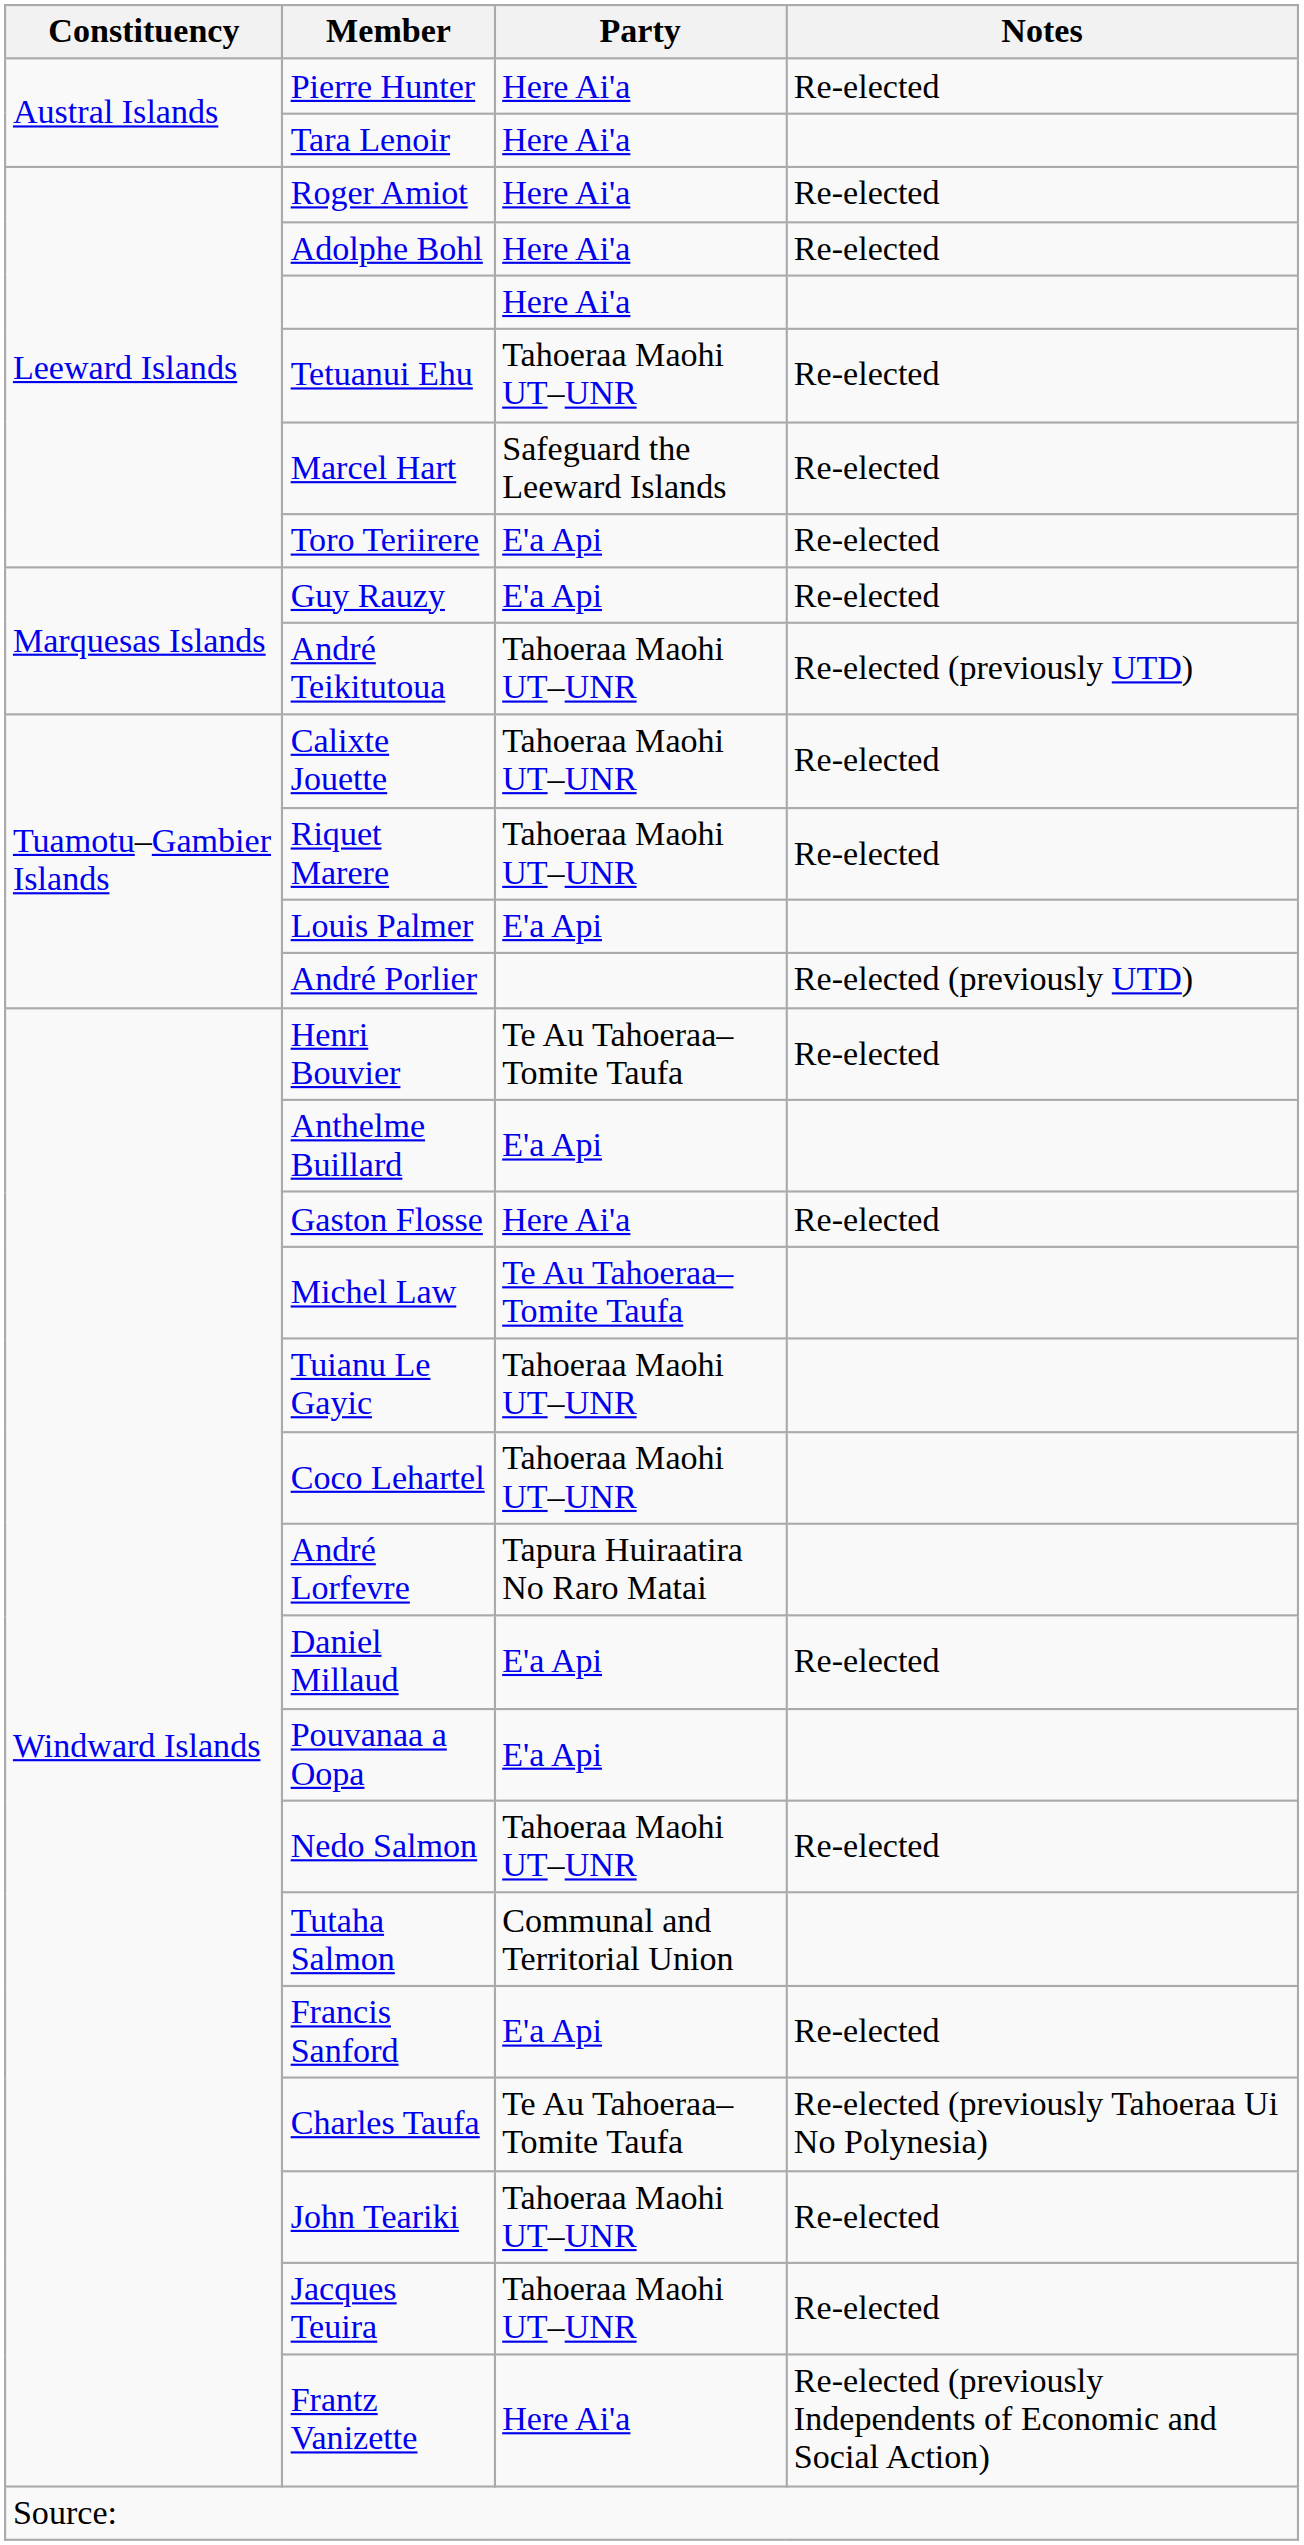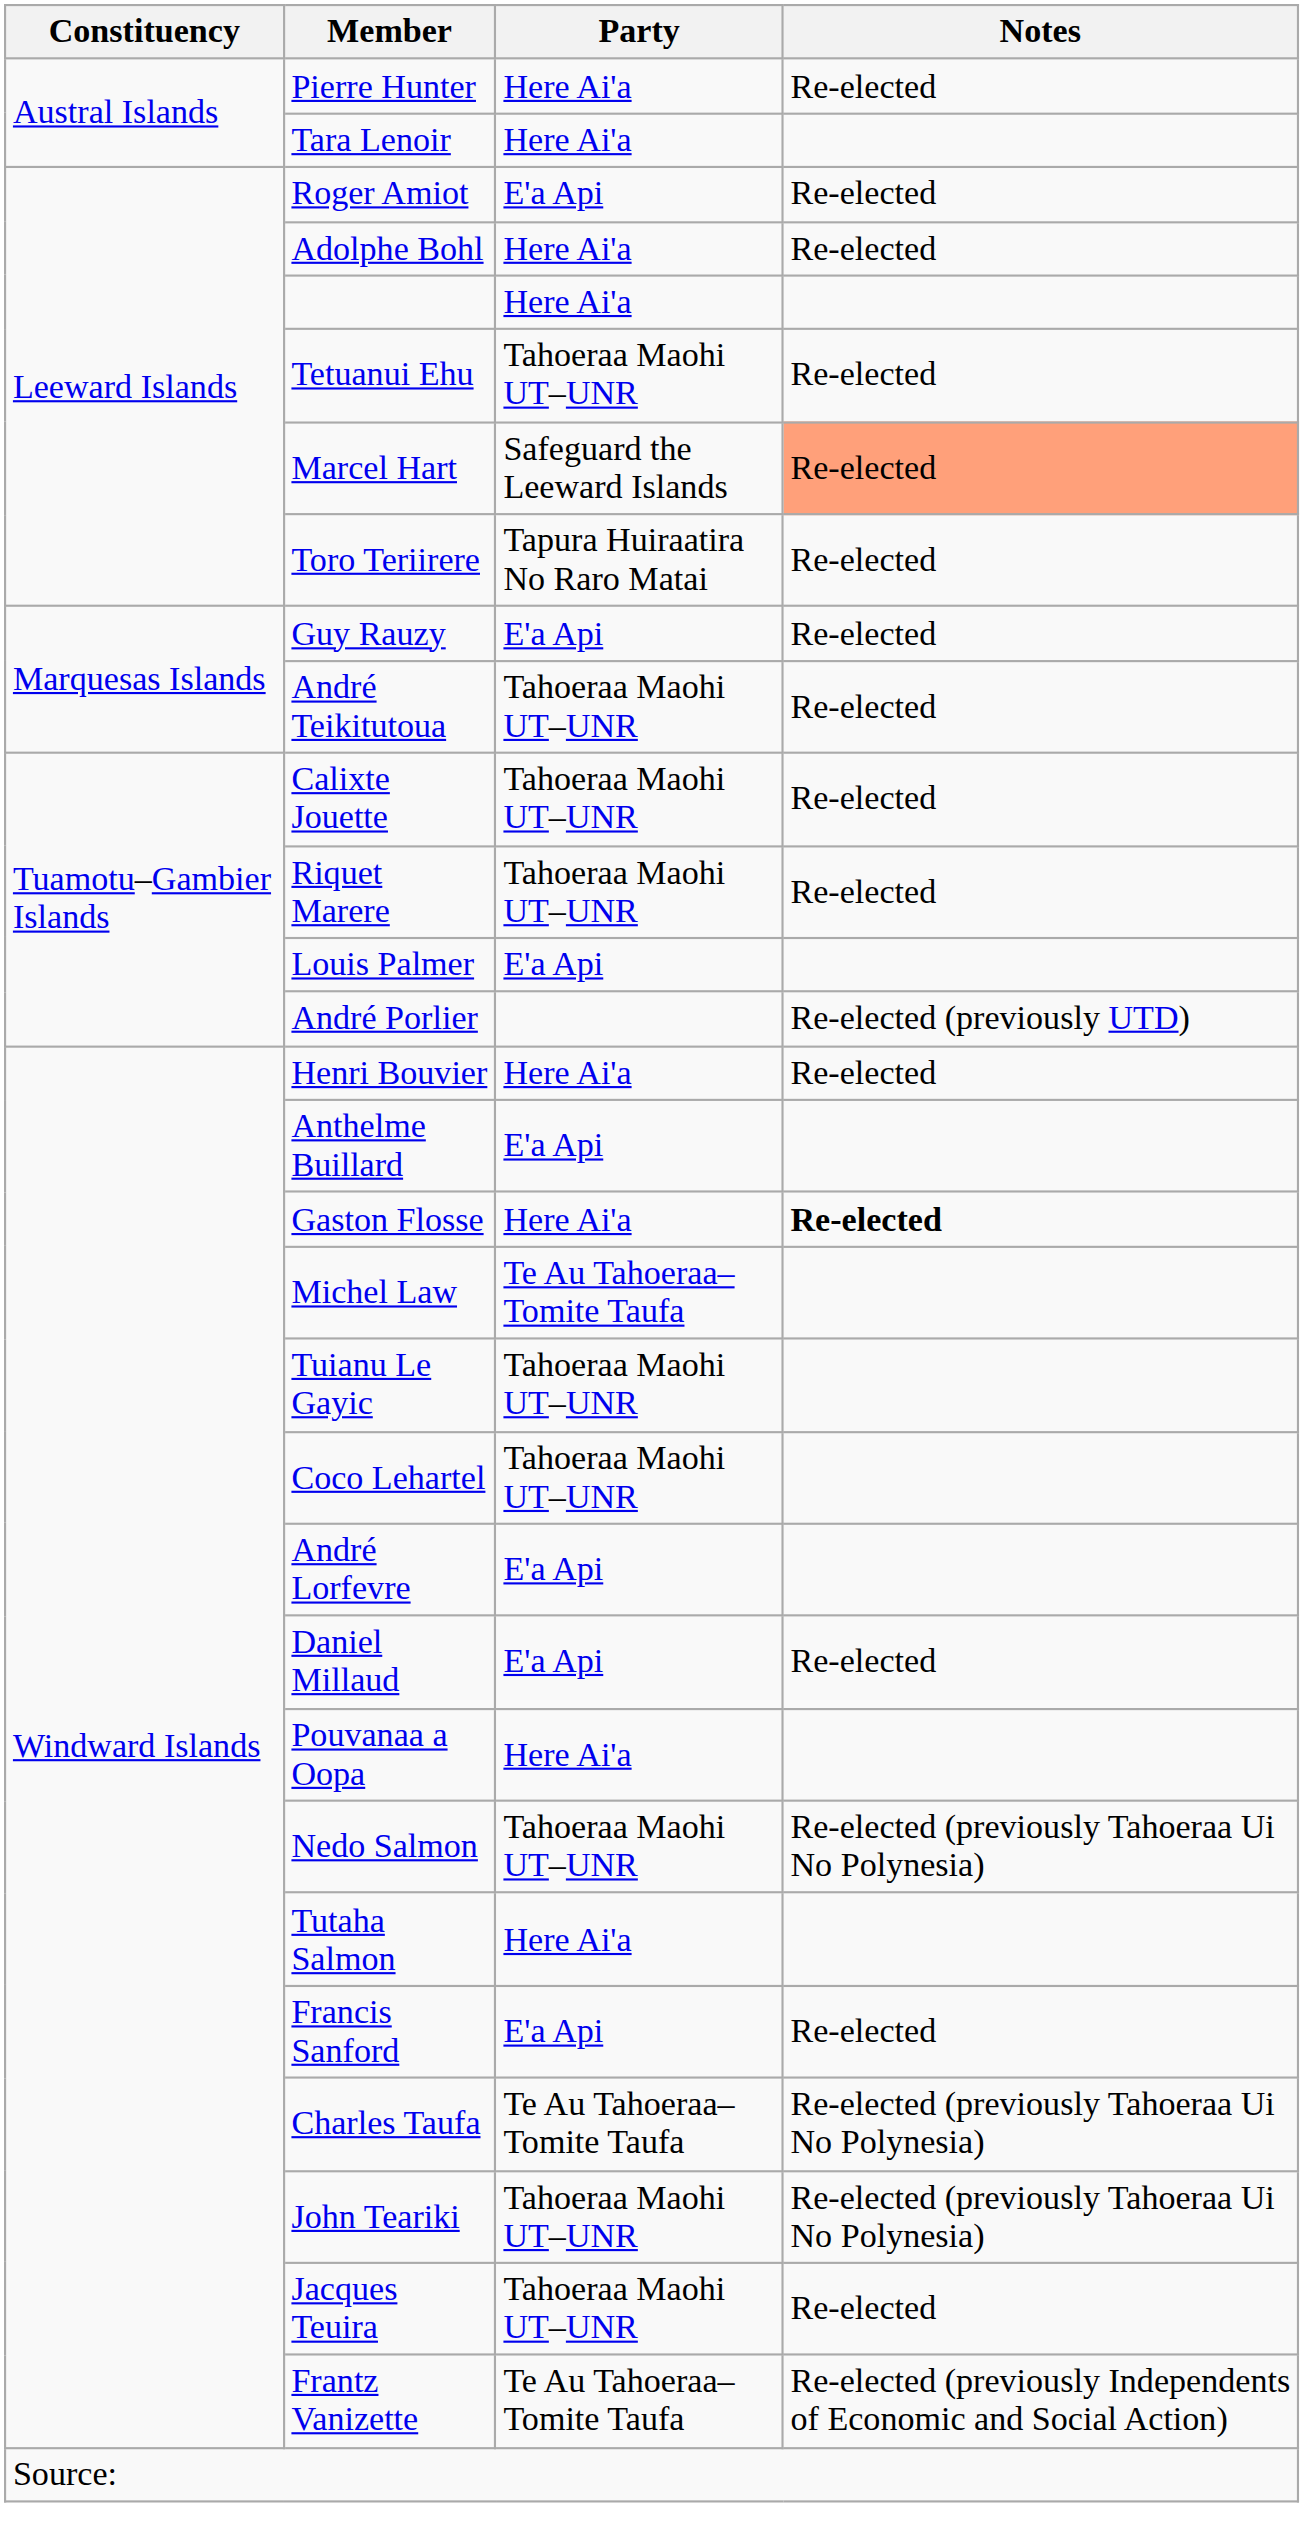 <table class="wikitable sortable">
 <tr>
 <th>Constituency</th>
 <th>Member</th>
 <th>Party</th>
 <th>Notes</th>
 </tr>
 <tr>
 <td rowspan=2><a href='#'>Austral Islands</a></td>
 <td><a href='#'>Pierre Hunter</a></td>
 <td><a href='#'>Here Ai'a</a></td>
 <td>Re-elected</td>
 </tr>
 <tr>
 <td><a href='#'>Tara Lenoir</a></td>
 <td><a href='#'>Here Ai'a</a></td>
 <td></td>
 </tr>
 <tr>
 <td rowspan=6><a href='#'>Leeward Islands</a></td>
 <td><a href='#'>Roger Amiot</a></td>
-<td><a href='#'>Here Ai'a</a></td>
+<td><a href='#'>E'a Api</a></td>
 <td>Re-elected</td>
 </tr>
 <tr>
 <td><a href='#'>Adolphe Bohl</a></td>
 <td><a href='#'>Here Ai'a</a></td>
 <td>Re-elected</td>
 </tr>
 <tr>
 <td></td>
 <td><a href='#'>Here Ai'a</a></td>
 <td></td>
 </tr>
 <tr>
 <td><a href='#'>Tetuanui Ehu</a></td>
 <td>Tahoeraa Maohi <a href='#'>UT</a>–<a href='#'>UNR</a></td>
 <td>Re-elected</td>
 </tr>
 <tr>
 <td><a href='#'>Marcel Hart</a></td>
 <td>Safeguard the Leeward Islands</td>
-<td>Re-elected</td>
+<td style="background: lightsalmon;">Re-elected</td>
 </tr>
 <tr>
 <td><a href='#'>Toro Teriirere</a></td>
-<td><a href='#'>E'a Api</a></td>
+<td>Tapura Huiraatira No Raro Matai</td>
 <td>Re-elected</td>
 </tr>
 <tr>
 <td rowspan=2><a href='#'>Marquesas Islands</a></td>
 <td><a href='#'>Guy Rauzy</a></td>
 <td><a href='#'>E'a Api</a></td>
 <td>Re-elected</td>
 </tr>
 <tr>
 <td><a href='#'>André Teikitutoua</a></td>
 <td>Tahoeraa Maohi <a href='#'>UT</a>–<a href='#'>UNR</a></td>
-<td>Re-elected (previously <a href='#'>UTD</a>)</td>
+<td>Re-elected</td>
 </tr>
 <tr>
 <td rowspan=4><a href='#'>Tuamotu</a>–<a href='#'>Gambier Islands</a></td>
 <td><a href='#'>Calixte Jouette</a></td>
 <td>Tahoeraa Maohi <a href='#'>UT</a>–<a href='#'>UNR</a></td>
 <td>Re-elected</td>
 </tr>
 <tr>
 <td><a href='#'>Riquet Marere</a></td>
 <td>Tahoeraa Maohi <a href='#'>UT</a>–<a href='#'>UNR</a></td>
 <td>Re-elected</td>
 </tr>
 <tr>
 <td><a href='#'>Louis Palmer</a></td>
 <td><a href='#'>E'a Api</a></td>
 <td></td>
 </tr>
 <tr>
 <td><a href='#'>André Porlier</a></td>
 <td></td>
 <td>Re-elected (previously <a href='#'>UTD</a>)</td>
 </tr>
 <tr>
 <td rowspan=16><a href='#'>Windward Islands</a></td>
 <td><a href='#'>Henri Bouvier</a></td>
-<td>Te Au Tahoeraa–Tomite Taufa</td>
+<td><a href='#'>Here Ai'a</a></td>
 <td>Re-elected</td>
 </tr>
 <tr>
 <td><a href='#'>Anthelme Buillard</a></td>
 <td><a href='#'>E'a Api</a></td>
 <td></td>
 </tr>
 <tr>
 <td><a href='#'>Gaston Flosse</a></td>
 <td><a href='#'>Here Ai'a</a></td>
-<td>Re-elected</td>
+<td><strong>Re-elected</strong></td>
 </tr>
 <tr>
 <td><a href='#'>Michel Law</a></td>
 <td><a href='#'>Te Au Tahoeraa–Tomite Taufa</a></td>
 <td></td>
 </tr>
 <tr>
 <td><a href='#'>Tuianu Le Gayic</a></td>
 <td>Tahoeraa Maohi <a href='#'>UT</a>–<a href='#'>UNR</a></td>
 <td></td>
 </tr>
 <tr>
 <td><a href='#'>Coco Lehartel</a></td>
 <td>Tahoeraa Maohi <a href='#'>UT</a>–<a href='#'>UNR</a></td>
 <td></td>
 </tr>
 <tr>
 <td><a href='#'>André Lorfevre</a></td>
-<td>Tapura Huiraatira No Raro Matai</td>
+<td><a href='#'>E'a Api</a></td>
 <td></td>
 </tr>
 <tr>
 <td><a href='#'>Daniel Millaud</a></td>
 <td><a href='#'>E'a Api</a></td>
 <td>Re-elected</td>
 </tr>
 <tr>
 <td><a href='#'>Pouvanaa a Oopa</a></td>
-<td><a href='#'>E'a Api</a></td>
+<td><a href='#'>Here Ai'a</a></td>
 <td></td>
 </tr>
 <tr>
 <td><a href='#'>Nedo Salmon</a></td>
 <td>Tahoeraa Maohi <a href='#'>UT</a>–<a href='#'>UNR</a></td>
-<td>Re-elected</td>
+<td>Re-elected (previously Tahoeraa Ui No Polynesia)</td>
 </tr>
 <tr>
 <td><a href='#'>Tutaha Salmon</a></td>
-<td>Communal and Territorial Union</td>
+<td><a href='#'>Here Ai'a</a></td>
 <td></td>
 </tr>
 <tr>
 <td><a href='#'>Francis Sanford</a></td>
 <td><a href='#'>E'a Api</a></td>
 <td>Re-elected</td>
 </tr>
 <tr>
 <td><a href='#'>Charles Taufa</a></td>
 <td>Te Au Tahoeraa–Tomite Taufa</td>
 <td>Re-elected (previously Tahoeraa Ui No Polynesia)</td>
 </tr>
 <tr>
 <td><a href='#'>John Teariki</a></td>
 <td>Tahoeraa Maohi <a href='#'>UT</a>–<a href='#'>UNR</a></td>
-<td>Re-elected</td>
+<td>Re-elected (previously Tahoeraa Ui No Polynesia)</td>
 </tr>
 <tr>
 <td><a href='#'>Jacques Teuira</a></td>
 <td>Tahoeraa Maohi <a href='#'>UT</a>–<a href='#'>UNR</a></td>
 <td>Re-elected</td>
 </tr>
 <tr>
 <td><a href='#'>Frantz Vanizette</a></td>
-<td><a href='#'>Here Ai'a</a></td>
+<td>Te Au Tahoeraa–Tomite Taufa</td>
 <td>Re-elected (previously Independents of Economic and Social Action)</td>
 </tr>
 <tr class=sortbottom>
 <td colspan=4>Source: </td>
 </tr>
 </table>
